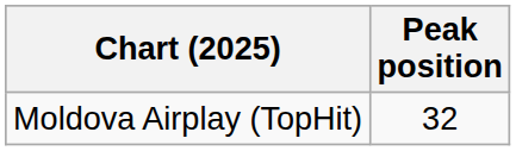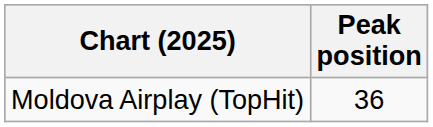 <table class="wikitable">
 <tr>
 <th>Chart (2025)</th>
 <th>Peak<br>position</th>
 </tr>
 <tr>
 <td>Moldova Airplay (TopHit)</td>
-<td style="text-align:center;">32</td>
+<td style="text-align:center;">36</td>
 </tr>
 </table>
